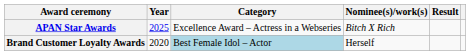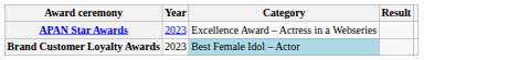 <table class="wikitable plainrowheaders sortable">
 <tr>
 <th scope="col">Award ceremony</th>
 <th scope="col">Year</th>
 <th scope="col">Category</th>
-<th scope="col">Nominee(s)/work(s)</th>
 <th scope="col">Result</th>
 <th scope="col" class="unsortable"></th>
 </tr>
 <tr>
 <th scope="row"><a href='#'>APAN Star Awards</a></th>
-<td style="text-align:center"><a href='#'>2025</a></td>
+<td style="text-align:center"><a href='#'>2023</a></td>
 <td>Excellence Award – Actress in a Webseries</td>
-<td><em>Bitch X Rich</em></td>
 <td></td>
 <td style="text-align:center"></td>
 </tr>
 <tr>
 <th scope="row">Brand Customer Loyalty Awards</th>
-<td style="text-align:center">2020</td>
+<td style="text-align:center">2023</td>
 <td style="background: lightblue;">Best Female Idol – Actor</td>
-<td>Herself</td>
 <td></td>
 <td style="text-align:center"></td>
 </tr>
 </table>
